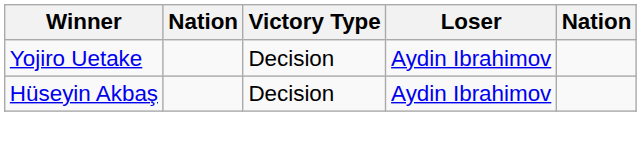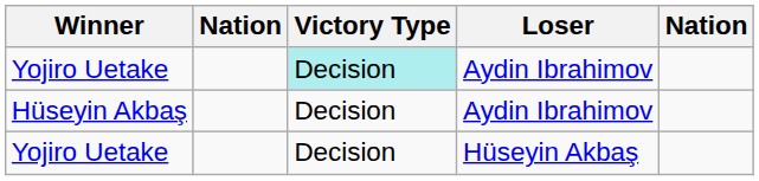 <table class="wikitable sortable" style="text-align:left;">
 <tr>
 <th>Winner</th>
 <th>Nation</th>
 <th>Victory Type</th>
 <th>Loser</th>
 <th>Nation</th>
 </tr>
 <tr>
 <td><a href='#'>Yojiro Uetake</a></td>
 <td></td>
-<td>Decision</td>
+<td style="background: paleturquoise;">Decision</td>
 <td><a href='#'>Aydin Ibrahimov</a></td>
 <td></td>
 </tr>
 <tr>
 <td><a href='#'>Hüseyin Akbaş</a></td>
 <td></td>
 <td>Decision</td>
 <td><a href='#'>Aydin Ibrahimov</a></td>
 <td></td>
 </tr>
+<tr>
+<td><a href='#'>Yojiro Uetake</a></td>
+<td></td>
+<td>Decision</td>
+<td><a href='#'>Hüseyin Akbaş</a></td>
+<td></td>
+</tr>
 </table>
